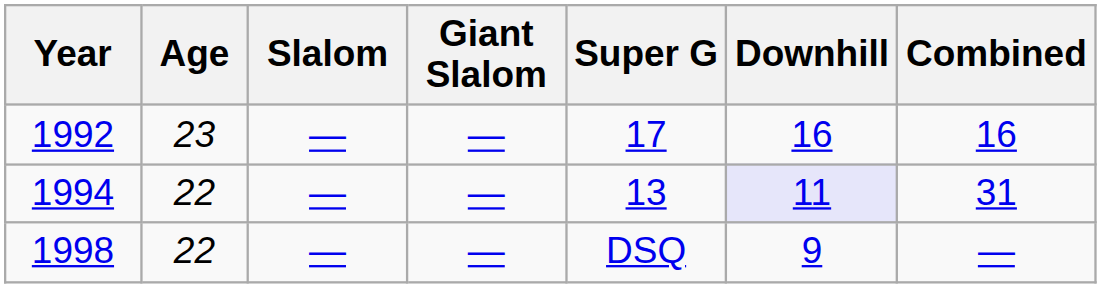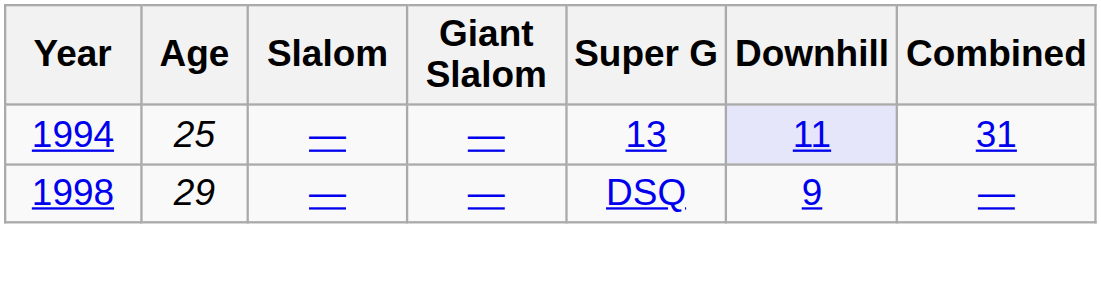 <table class=wikitable style="text-align:center">
 <tr>
 <th>  Year  </th>
 <th> Age </th>
 <th> Slalom </th>
 <th> Giant <br> Slalom </th>
 <th>Super G</th>
 <th>Downhill</th>
 <th>Combined</th>
 </tr>
 <tr>
-<td><a href='#'>1992</a></td>
-<td><em>23</em></td>
-<td><a href='#'>—</a></td>
-<td><a href='#'>—</a></td>
-<td><a href='#'>17</a></td>
-<td><a href='#'>16</a></td>
-<td><a href='#'>16</a></td>
-</tr>
-<tr>
 <td><a href='#'>1994</a></td>
-<td><em>22</em></td>
+<td><em>25</em></td>
 <td><a href='#'>—</a></td>
 <td><a href='#'>—</a></td>
 <td><a href='#'>13</a></td>
 <td style="background: lavender;"><a href='#'>11</a></td>
 <td><a href='#'>31</a></td>
 </tr>
 <tr>
 <td><a href='#'>1998</a></td>
-<td><em>22</em></td>
+<td><em>29</em></td>
 <td><a href='#'>—</a></td>
 <td><a href='#'>—</a></td>
 <td><a href='#'>DSQ</a></td>
 <td><a href='#'>9</a></td>
 <td><a href='#'>—</a></td>
 </tr>
 </table>
